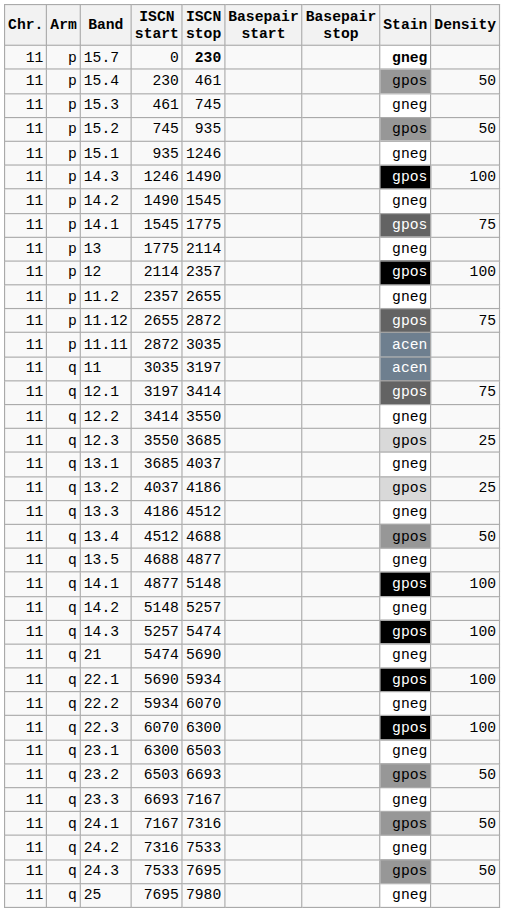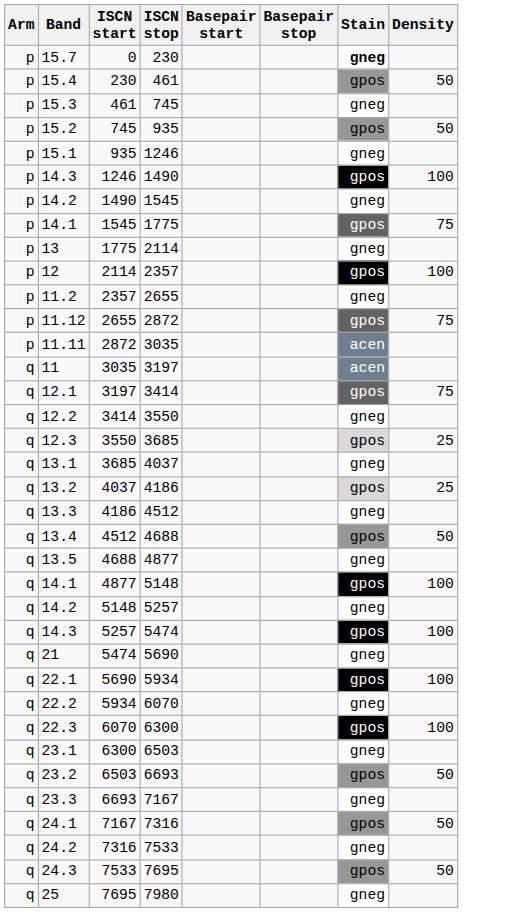 <table class="wikitable" style="text-align:right">
 <tr>
-<th>Chr.</th>
 <th>Arm</th>
 <th>Band</th>
 <th>ISCN<br>start</th>
 <th>ISCN<br>stop</th>
 <th>Basepair<br>start</th>
 <th>Basepair<br>stop</th>
 <th>Stain</th>
 <th>Density</th>
 </tr>
 <tr>
-<td>11</td>
 <td>p</td>
 <td style="text-align:left">15.7</td>
 <td>0</td>
-<td><strong>230</strong></td>
+<td>230</td>
 <td></td>
 <td></td>
 <td style="background:white"><strong>gneg</strong></td>
 <td></td>
 </tr>
 <tr>
-<td>11</td>
 <td>p</td>
 <td style="text-align:left">15.4</td>
 <td>230</td>
 <td>461</td>
 <td></td>
 <td></td>
 <td style="background:#979797">gpos</td>
 <td>50</td>
 </tr>
 <tr>
-<td>11</td>
 <td>p</td>
 <td style="text-align:left">15.3</td>
 <td>461</td>
 <td>745</td>
 <td></td>
 <td></td>
 <td style="background:white">gneg</td>
 <td></td>
 </tr>
 <tr>
-<td>11</td>
 <td>p</td>
 <td style="text-align:left">15.2</td>
 <td>745</td>
 <td>935</td>
 <td></td>
 <td></td>
 <td style="background:#979797">gpos</td>
 <td>50</td>
 </tr>
 <tr>
-<td>11</td>
 <td>p</td>
 <td style="text-align:left">15.1</td>
 <td>935</td>
 <td>1246</td>
 <td></td>
 <td></td>
 <td style="background:white">gneg</td>
 <td></td>
 </tr>
 <tr>
-<td>11</td>
 <td>p</td>
 <td style="text-align:left">14.3</td>
 <td>1246</td>
 <td>1490</td>
 <td></td>
 <td></td>
 <td style="background:black; color:white;">gpos</td>
 <td>100</td>
 </tr>
 <tr>
-<td>11</td>
 <td>p</td>
 <td style="text-align:left">14.2</td>
 <td>1490</td>
 <td>1545</td>
 <td></td>
 <td></td>
 <td style="background:white">gneg</td>
 <td></td>
 </tr>
 <tr>
-<td>11</td>
 <td>p</td>
 <td style="text-align:left">14.1</td>
 <td>1545</td>
 <td>1775</td>
 <td></td>
 <td></td>
 <td style="background:#636363; color:white;">gpos</td>
 <td>75</td>
 </tr>
 <tr>
-<td>11</td>
 <td>p</td>
 <td style="text-align:left">13</td>
 <td>1775</td>
 <td>2114</td>
 <td></td>
 <td></td>
 <td style="background:white">gneg</td>
 <td></td>
 </tr>
 <tr>
-<td>11</td>
 <td>p</td>
 <td style="text-align:left">12</td>
 <td>2114</td>
 <td>2357</td>
 <td></td>
 <td></td>
 <td style="background:black; color:white;">gpos</td>
 <td>100</td>
 </tr>
 <tr>
-<td>11</td>
 <td>p</td>
 <td style="text-align:left">11.2</td>
 <td>2357</td>
 <td>2655</td>
 <td></td>
 <td></td>
 <td style="background:white">gneg</td>
 <td></td>
 </tr>
 <tr>
-<td>11</td>
 <td>p</td>
 <td style="text-align:left">11.12</td>
 <td>2655</td>
 <td>2872</td>
 <td></td>
 <td></td>
 <td style="background:#636363; color:white;">gpos</td>
 <td>75</td>
 </tr>
 <tr>
-<td>11</td>
 <td>p</td>
 <td style="text-align:left">11.11</td>
 <td>2872</td>
 <td>3035</td>
 <td></td>
 <td></td>
 <td style="background:#6e7f8f; color:white;">acen</td>
 <td></td>
 </tr>
 <tr>
-<td>11</td>
 <td>q</td>
 <td style="text-align:left">11</td>
 <td>3035</td>
 <td>3197</td>
 <td></td>
 <td></td>
 <td style="background:#6e7f8f; color:white;">acen</td>
 <td></td>
 </tr>
 <tr>
-<td>11</td>
 <td>q</td>
 <td style="text-align:left">12.1</td>
 <td>3197</td>
 <td>3414</td>
 <td></td>
 <td></td>
 <td style="background:#636363; color:white;">gpos</td>
 <td>75</td>
 </tr>
 <tr>
-<td>11</td>
 <td>q</td>
 <td style="text-align:left">12.2</td>
 <td>3414</td>
 <td>3550</td>
 <td></td>
 <td></td>
 <td style="background:white">gneg</td>
 <td></td>
 </tr>
 <tr>
-<td>11</td>
 <td>q</td>
 <td style="text-align:left">12.3</td>
 <td>3550</td>
 <td>3685</td>
 <td></td>
 <td></td>
 <td style="background:#d9d9d9">gpos</td>
 <td>25</td>
 </tr>
 <tr>
-<td>11</td>
 <td>q</td>
 <td style="text-align:left">13.1</td>
 <td>3685</td>
 <td>4037</td>
 <td></td>
 <td></td>
 <td style="background:white">gneg</td>
 <td></td>
 </tr>
 <tr>
-<td>11</td>
 <td>q</td>
 <td style="text-align:left">13.2</td>
 <td>4037</td>
 <td>4186</td>
 <td></td>
 <td></td>
 <td style="background:#d9d9d9">gpos</td>
 <td>25</td>
 </tr>
 <tr>
-<td>11</td>
 <td>q</td>
 <td style="text-align:left">13.3</td>
 <td>4186</td>
 <td>4512</td>
 <td></td>
 <td></td>
 <td style="background:white">gneg</td>
 <td></td>
 </tr>
 <tr>
-<td>11</td>
 <td>q</td>
 <td style="text-align:left">13.4</td>
 <td>4512</td>
 <td>4688</td>
 <td></td>
 <td></td>
 <td style="background:#979797">gpos</td>
 <td>50</td>
 </tr>
 <tr>
-<td>11</td>
 <td>q</td>
 <td style="text-align:left">13.5</td>
 <td>4688</td>
 <td>4877</td>
 <td></td>
 <td></td>
 <td style="background:white">gneg</td>
 <td></td>
 </tr>
 <tr>
-<td>11</td>
 <td>q</td>
 <td style="text-align:left">14.1</td>
 <td>4877</td>
 <td>5148</td>
 <td></td>
 <td></td>
 <td style="background:black; color:white;">gpos</td>
 <td>100</td>
 </tr>
 <tr>
-<td>11</td>
 <td>q</td>
 <td style="text-align:left">14.2</td>
 <td>5148</td>
 <td>5257</td>
 <td></td>
 <td></td>
 <td style="background:white">gneg</td>
 <td></td>
 </tr>
 <tr>
-<td>11</td>
 <td>q</td>
 <td style="text-align:left">14.3</td>
 <td>5257</td>
 <td>5474</td>
 <td></td>
 <td></td>
 <td style="background:black; color:white;">gpos</td>
 <td>100</td>
 </tr>
 <tr>
-<td>11</td>
 <td>q</td>
 <td style="text-align:left">21</td>
 <td>5474</td>
 <td>5690</td>
 <td></td>
 <td></td>
 <td style="background:white">gneg</td>
 <td></td>
 </tr>
 <tr>
-<td>11</td>
 <td>q</td>
 <td style="text-align:left">22.1</td>
 <td>5690</td>
 <td>5934</td>
 <td></td>
 <td></td>
 <td style="background:black; color:white;">gpos</td>
 <td>100</td>
 </tr>
 <tr>
-<td>11</td>
 <td>q</td>
 <td style="text-align:left">22.2</td>
 <td>5934</td>
 <td>6070</td>
 <td></td>
 <td></td>
 <td style="background:white">gneg</td>
 <td></td>
 </tr>
 <tr>
-<td>11</td>
 <td>q</td>
 <td style="text-align:left">22.3</td>
 <td>6070</td>
 <td>6300</td>
 <td></td>
 <td></td>
 <td style="background:black; color:white;">gpos</td>
 <td>100</td>
 </tr>
 <tr>
-<td>11</td>
 <td>q</td>
 <td style="text-align:left">23.1</td>
 <td>6300</td>
 <td>6503</td>
 <td></td>
 <td></td>
 <td style="background:white">gneg</td>
 <td></td>
 </tr>
 <tr>
-<td>11</td>
 <td>q</td>
 <td style="text-align:left">23.2</td>
 <td>6503</td>
 <td>6693</td>
 <td></td>
 <td></td>
 <td style="background:#979797">gpos</td>
 <td>50</td>
 </tr>
 <tr>
-<td>11</td>
 <td>q</td>
 <td style="text-align:left">23.3</td>
 <td>6693</td>
 <td>7167</td>
 <td></td>
 <td></td>
 <td style="background:white">gneg</td>
 <td></td>
 </tr>
 <tr>
-<td>11</td>
 <td>q</td>
 <td style="text-align:left">24.1</td>
 <td>7167</td>
 <td>7316</td>
 <td></td>
 <td></td>
 <td style="background:#979797">gpos</td>
 <td>50</td>
 </tr>
 <tr>
-<td>11</td>
 <td>q</td>
 <td style="text-align:left">24.2</td>
 <td>7316</td>
 <td>7533</td>
 <td></td>
 <td></td>
 <td style="background:white">gneg</td>
 <td></td>
 </tr>
 <tr>
-<td>11</td>
 <td>q</td>
 <td style="text-align:left">24.3</td>
 <td>7533</td>
 <td>7695</td>
 <td></td>
 <td></td>
 <td style="background:#979797">gpos</td>
 <td>50</td>
 </tr>
 <tr>
-<td>11</td>
 <td>q</td>
 <td style="text-align:left">25</td>
 <td>7695</td>
 <td>7980</td>
 <td></td>
 <td></td>
 <td style="background:white">gneg</td>
 <td></td>
 </tr>
 </table>
